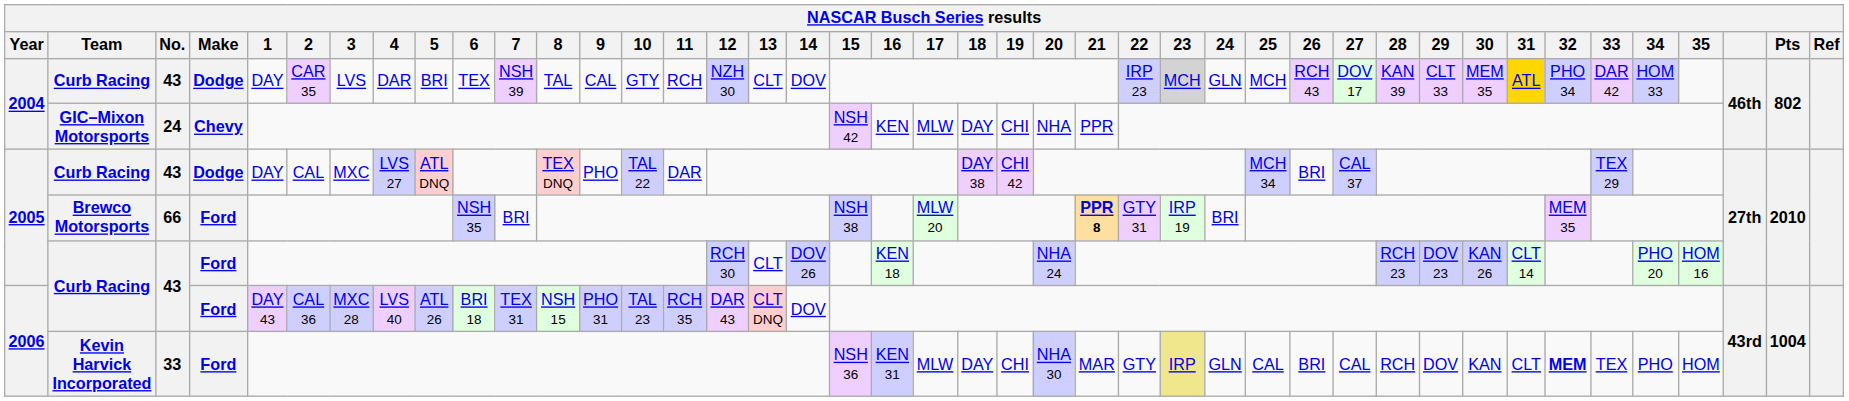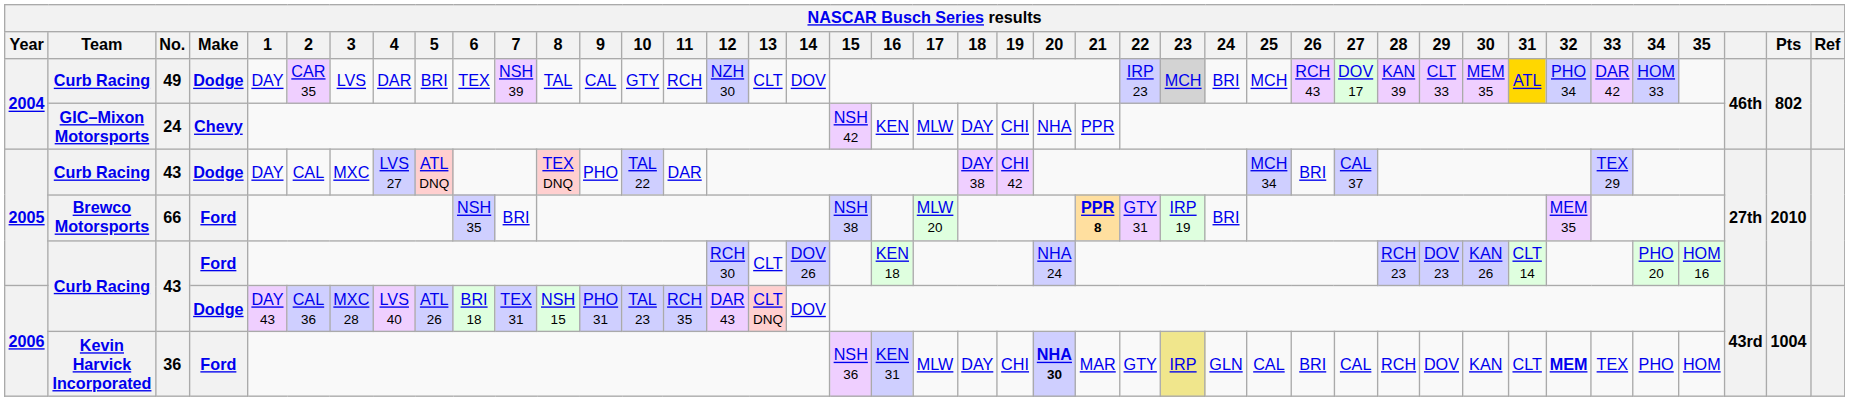 <table class="wikitable" style="text-align:center; font-size:75%">
 <tr>
 <th colspan="42"><a href='#'>NASCAR Busch Series</a> results</th>
 </tr>
 <tr>
 <th>Year</th>
 <th>Team</th>
 <th>No.</th>
 <th>Make</th>
 <th>1</th>
 <th>2</th>
 <th>3</th>
 <th>4</th>
 <th>5</th>
 <th>6</th>
 <th>7</th>
 <th>8</th>
 <th>9</th>
 <th>10</th>
 <th>11</th>
 <th>12</th>
 <th>13</th>
 <th>14</th>
 <th>15</th>
 <th>16</th>
 <th>17</th>
 <th>18</th>
 <th>19</th>
 <th>20</th>
 <th>21</th>
 <th>22</th>
 <th>23</th>
 <th>24</th>
 <th>25</th>
 <th>26</th>
 <th>27</th>
 <th>28</th>
 <th>29</th>
 <th>30</th>
 <th>31</th>
 <th>32</th>
 <th>33</th>
 <th>34</th>
 <th>35</th>
 <th></th>
 <th>Pts</th>
 <th>Ref</th>
 </tr>
 <tr>
 <th rowspan=2><a href='#'>2004</a></th>
 <th><a href='#'>Curb Racing</a></th>
-<th>43</th>
+<th>49</th>
 <th><a href='#'>Dodge</a></th>
 <td><a href='#'>DAY</a></td>
 <td style="background:#EFCFFF;"><a href='#'>CAR</a> <br><small>35</small></td>
 <td><a href='#'>LVS</a></td>
 <td><a href='#'>DAR</a></td>
 <td><a href='#'>BRI</a></td>
 <td><a href='#'>TEX</a></td>
 <td style="background:#EFCFFF;"><a href='#'>NSH</a> <br><small>39</small></td>
 <td><a href='#'>TAL</a></td>
 <td><a href='#'>CAL</a></td>
 <td><a href='#'>GTY</a></td>
 <td><a href='#'>RCH</a></td>
 <td style="background:#CFCFFF;"><a href='#'>NZH</a> <br><small>30</small></td>
 <td><a href='#'>CLT</a></td>
 <td><a href='#'>DOV</a></td>
 <td colspan=7></td>
 <td style="background:#CFCFFF;"><a href='#'>IRP</a> <br><small>23</small></td>
 <td style="background: lightgrey;"><a href='#'>MCH</a></td>
-<td><a href='#'>GLN</a></td>
+<td><a href='#'>BRI</a></td>
 <td><a href='#'>MCH</a></td>
 <td style="background:#EFCFFF;"><a href='#'>RCH</a> <br><small>43</small></td>
 <td style="background:#DFFFDF;"><a href='#'>DOV</a> <br><small>17</small></td>
 <td style="background:#EFCFFF;"><a href='#'>KAN</a> <br><small>39</small></td>
 <td style="background:#EFCFFF;"><a href='#'>CLT</a> <br><small>33</small></td>
 <td style="background:#EFCFFF;"><a href='#'>MEM</a> <br><small>35</small></td>
 <td style="background: gold;"><a href='#'>ATL</a></td>
 <td style="background:#CFCFFF;"><a href='#'>PHO</a> <br><small>34</small></td>
 <td style="background:#EFCFFF;"><a href='#'>DAR</a> <br><small>42</small></td>
 <td style="background:#CFCFFF;"><a href='#'>HOM</a> <br><small>33</small></td>
 <td></td>
 <th rowspan=2>46th</th>
 <th rowspan=2>802</th>
 <th rowspan=2></th>
 </tr>
 <tr>
 <th><a href='#'>GIC–Mixon Motorsports</a></th>
 <th>24</th>
 <th><a href='#'>Chevy</a></th>
 <td colspan=14></td>
 <td style="background:#EFCFFF;"><a href='#'>NSH</a> <br><small>42</small></td>
 <td><a href='#'>KEN</a></td>
 <td><a href='#'>MLW</a></td>
 <td><a href='#'>DAY</a></td>
 <td><a href='#'>CHI</a></td>
 <td><a href='#'>NHA</a></td>
 <td><a href='#'>PPR</a></td>
 <td colspan=14></td>
 </tr>
 <tr>
 <th rowspan=3><a href='#'>2005</a></th>
 <th><a href='#'>Curb Racing</a></th>
 <th>43</th>
 <th><a href='#'>Dodge</a></th>
 <td><a href='#'>DAY</a></td>
 <td><a href='#'>CAL</a></td>
 <td><a href='#'>MXC</a></td>
 <td style="background:#CFCFFF;"><a href='#'>LVS</a> <br><small>27</small></td>
 <td style="background:#FFCFCF;"><a href='#'>ATL</a> <br><small>DNQ</small></td>
 <td colspan=2></td>
 <td style="background:#FFCFCF;"><a href='#'>TEX</a> <br><small>DNQ</small></td>
 <td><a href='#'>PHO</a></td>
 <td style="background:#CFCFFF;"><a href='#'>TAL</a> <br><small>22</small></td>
 <td><a href='#'>DAR</a></td>
 <td colspan=6></td>
 <td style="background:#EFCFFF;"><a href='#'>DAY</a> <br><small>38</small></td>
 <td style="background:#EFCFFF;"><a href='#'>CHI</a> <br><small>42</small></td>
 <td colspan=5></td>
 <td style="background:#CFCFFF;"><a href='#'>MCH</a> <br><small>34</small></td>
 <td><a href='#'>BRI</a></td>
 <td style="background:#CFCFFF;"><a href='#'>CAL</a> <br><small>37</small></td>
 <td colspan=5></td>
 <td style="background:#CFCFFF;"><a href='#'>TEX</a> <br><small>29</small></td>
 <td colspan=2></td>
 <th rowspan=3>27th</th>
 <th rowspan=3>2010</th>
 <th rowspan=3></th>
 </tr>
 <tr>
 <th><a href='#'>Brewco Motorsports</a></th>
 <th>66</th>
 <th><a href='#'>Ford</a></th>
 <td colspan=5></td>
 <td style="background:#CFCFFF;"><a href='#'>NSH</a> <br><small>35</small></td>
 <td><a href='#'>BRI</a></td>
 <td colspan=7></td>
 <td style="background:#CFCFFF;"><a href='#'>NSH</a> <br><small>38</small></td>
 <td></td>
 <td style="background:#DFFFDF;"><a href='#'>MLW</a> <br><small>20</small></td>
 <td colspan=3></td>
 <td style="background:#FFDF9F;"><strong><a href='#'>PPR</a> <br><small>8</small></strong></td>
 <td style="background:#EFCFFF;"><a href='#'>GTY</a> <br><small>31</small></td>
 <td style="background:#DFFFDF;"><a href='#'>IRP</a> <br><small>19</small></td>
 <td><a href='#'>BRI</a></td>
 <td colspan=7></td>
 <td style="background:#EFCFFF;"><a href='#'>MEM</a> <br><small>35</small></td>
 <td colspan=3></td>
 </tr>
 <tr>
 <th rowspan=2><a href='#'>Curb Racing</a></th>
 <th rowspan=2>43</th>
 <th><a href='#'>Ford</a></th>
 <td colspan=11></td>
 <td style="background:#CFCFFF;"><a href='#'>RCH</a> <br><small>30</small></td>
 <td><a href='#'>CLT</a></td>
 <td style="background:#CFCFFF;"><a href='#'>DOV</a> <br><small>26</small></td>
 <td></td>
 <td style="background:#DFFFDF;"><a href='#'>KEN</a> <br><small>18</small></td>
 <td colspan=3></td>
 <td style="background:#CFCFFF;"><a href='#'>NHA</a> <br><small>24</small></td>
 <td colspan=7></td>
 <td style="background:#CFCFFF;"><a href='#'>RCH</a> <br><small>23</small></td>
 <td style="background:#CFCFFF;"><a href='#'>DOV</a> <br><small>23</small></td>
 <td style="background:#CFCFFF;"><a href='#'>KAN</a> <br><small>26</small></td>
 <td style="background:#DFFFDF;"><a href='#'>CLT</a> <br><small>14</small></td>
 <td colspan=2></td>
 <td style="background:#DFFFDF;"><a href='#'>PHO</a> <br><small>20</small></td>
 <td style="background:#DFFFDF;"><a href='#'>HOM</a> <br><small>16</small></td>
 </tr>
 <tr>
 <th rowspan=2><a href='#'>2006</a></th>
-<th><a href='#'>Ford</a></th>
+<th><a href='#'>Dodge</a></th>
 <td style="background:#EFCFFF;"><a href='#'>DAY</a> <br><small>43</small></td>
 <td style="background:#CFCFFF;"><a href='#'>CAL</a> <br><small>36</small></td>
 <td style="background:#CFCFFF;"><a href='#'>MXC</a> <br><small>28</small></td>
 <td style="background:#EFCFFF;"><a href='#'>LVS</a> <br><small>40</small></td>
 <td style="background:#CFCFFF;"><a href='#'>ATL</a> <br><small>26</small></td>
 <td style="background:#DFFFDF;"><a href='#'>BRI</a> <br><small>18</small></td>
 <td style="background:#CFCFFF;"><a href='#'>TEX</a> <br><small>31</small></td>
 <td style="background:#DFFFDF;"><a href='#'>NSH</a> <br><small>15</small></td>
 <td style="background:#CFCFFF;"><a href='#'>PHO</a> <br><small>31</small></td>
 <td style="background:#CFCFFF;"><a href='#'>TAL</a> <br><small>23</small></td>
 <td style="background:#CFCFFF;"><a href='#'>RCH</a> <br><small>35</small></td>
 <td style="background:#EFCFFF;"><a href='#'>DAR</a> <br><small>43</small></td>
 <td style="background:#FFCFCF;"><a href='#'>CLT</a> <br><small>DNQ</small></td>
 <td><a href='#'>DOV</a></td>
 <td colspan=21></td>
 <th rowspan=2>43rd</th>
 <th rowspan=2>1004</th>
 <th rowspan=2></th>
 </tr>
 <tr>
 <th><a href='#'>Kevin Harvick Incorporated</a></th>
-<th>33</th>
+<th>36</th>
 <th><a href='#'>Ford</a></th>
 <td colspan=14></td>
 <td style="background:#EFCFFF;"><a href='#'>NSH</a> <br><small>36</small></td>
 <td style="background:#CFCFFF;"><a href='#'>KEN</a> <br><small>31</small></td>
 <td><a href='#'>MLW</a></td>
 <td><a href='#'>DAY</a></td>
 <td><a href='#'>CHI</a></td>
-<td style="background:#CFCFFF;"><a href='#'>NHA</a> <br><small>30</small></td>
+<td style="background:#CFCFFF;"><strong><a href='#'>NHA</a> <br><small>30</small></strong></td>
 <td><a href='#'>MAR</a></td>
 <td><a href='#'>GTY</a></td>
 <td style="background: khaki;"><a href='#'>IRP</a></td>
 <td><a href='#'>GLN</a></td>
 <td><a href='#'>CAL</a></td>
 <td><a href='#'>BRI</a></td>
 <td><a href='#'>CAL</a></td>
 <td><a href='#'>RCH</a></td>
 <td><a href='#'>DOV</a></td>
 <td><a href='#'>KAN</a></td>
 <td><a href='#'>CLT</a></td>
 <td><strong><a href='#'>MEM</a></strong></td>
 <td><a href='#'>TEX</a></td>
 <td><a href='#'>PHO</a></td>
 <td><a href='#'>HOM</a></td>
 </tr>
 </table>
